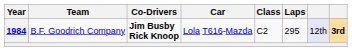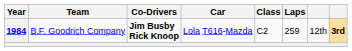 <table class="wikitable" style="font-size:90%">
 <tr>
 <th>Year</th>
 <th>Team</th>
 <th>Co-Drivers</th>
 <th>Car</th>
 <th>Class</th>
 <th>Laps</th>
 <th></th>
 <th></th>
 </tr>
 <tr>
 <th><a href='#'>1984</a></th>
 <td align="left"> <a href='#'>B.F. Goodrich Company</a></td>
 <td align="left"><strong> Jim Busby<br> Rick Knoop</strong></td>
 <td align="left"><a href='#'>Lola</a> <a href='#'>T616</a>-<a href='#'>Mazda</a></td>
 <td>C2</td>
-<td>295</td>
-<td style="background: lavender;">12th</td>
+<td>259</td>
+<td>12th</td>
 <td style="background:#ffdf9f;"><strong>3rd</strong></td>
 </tr>
 <tr>
 <th colspan="8"></th>
 </tr>
 </table>
